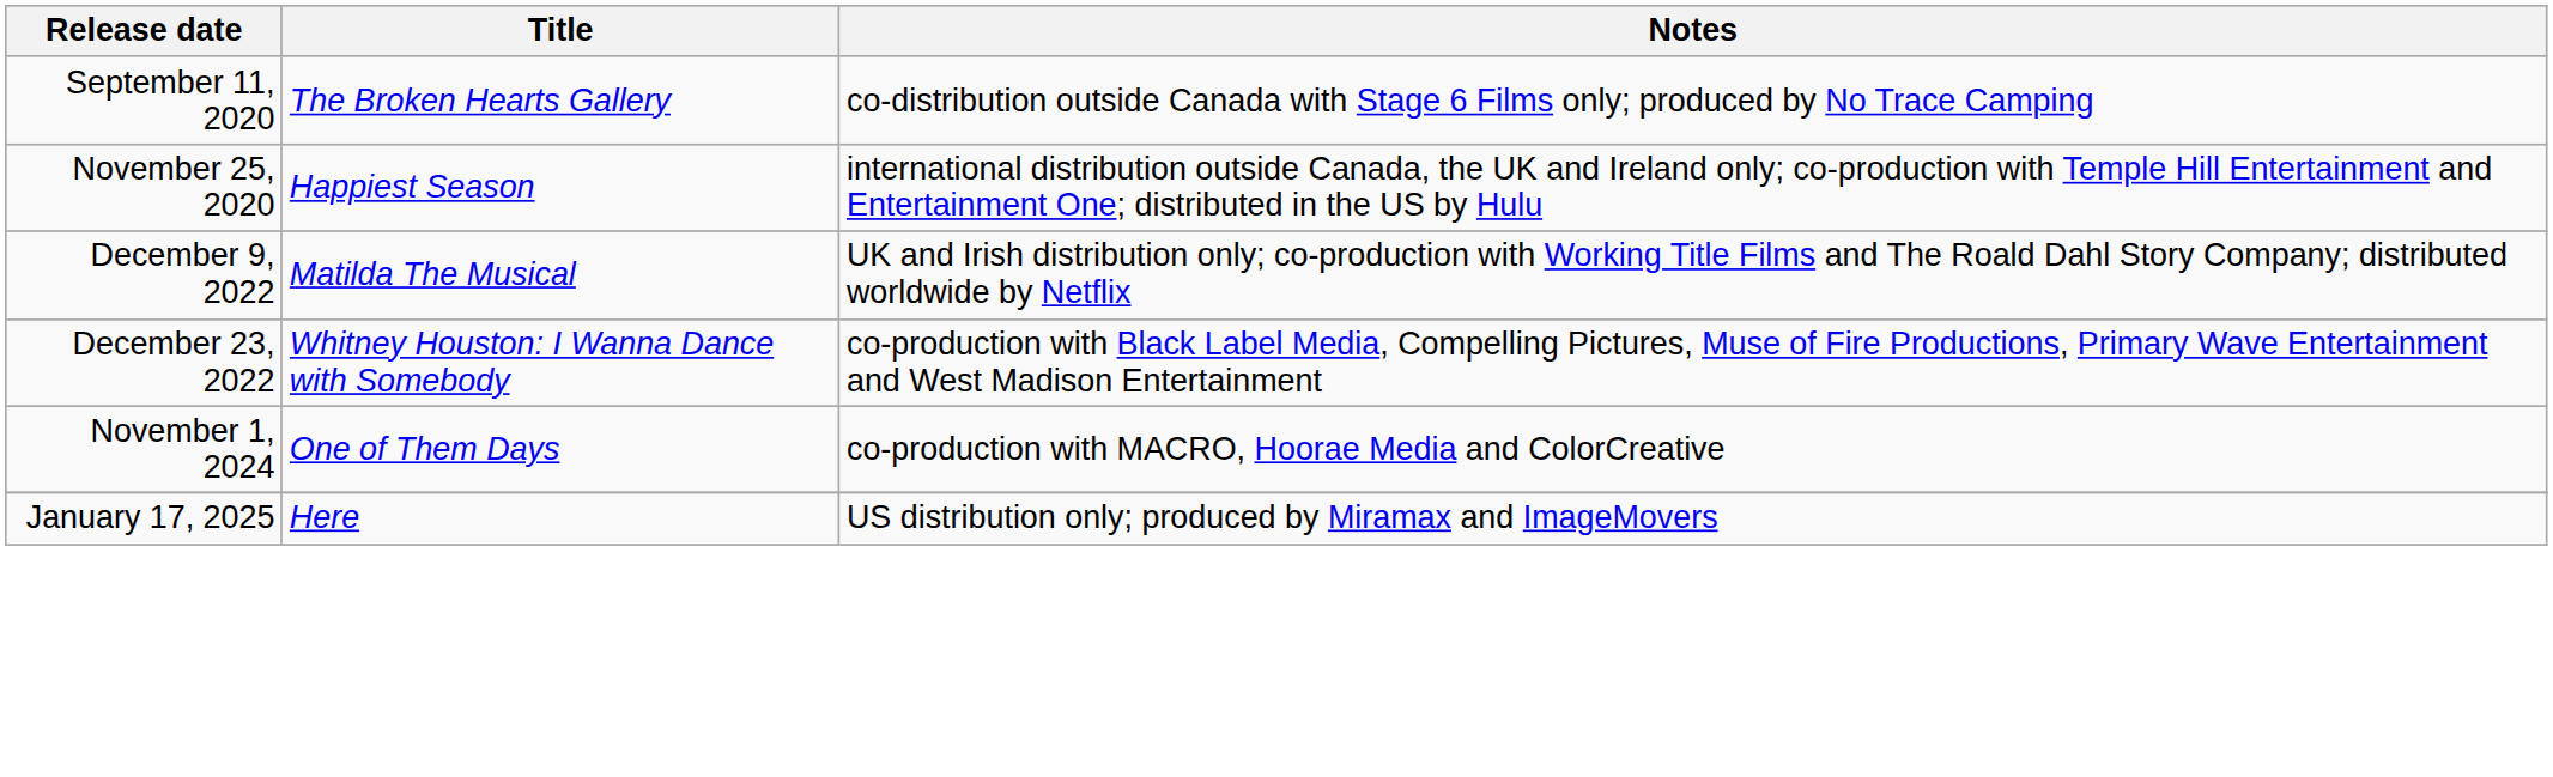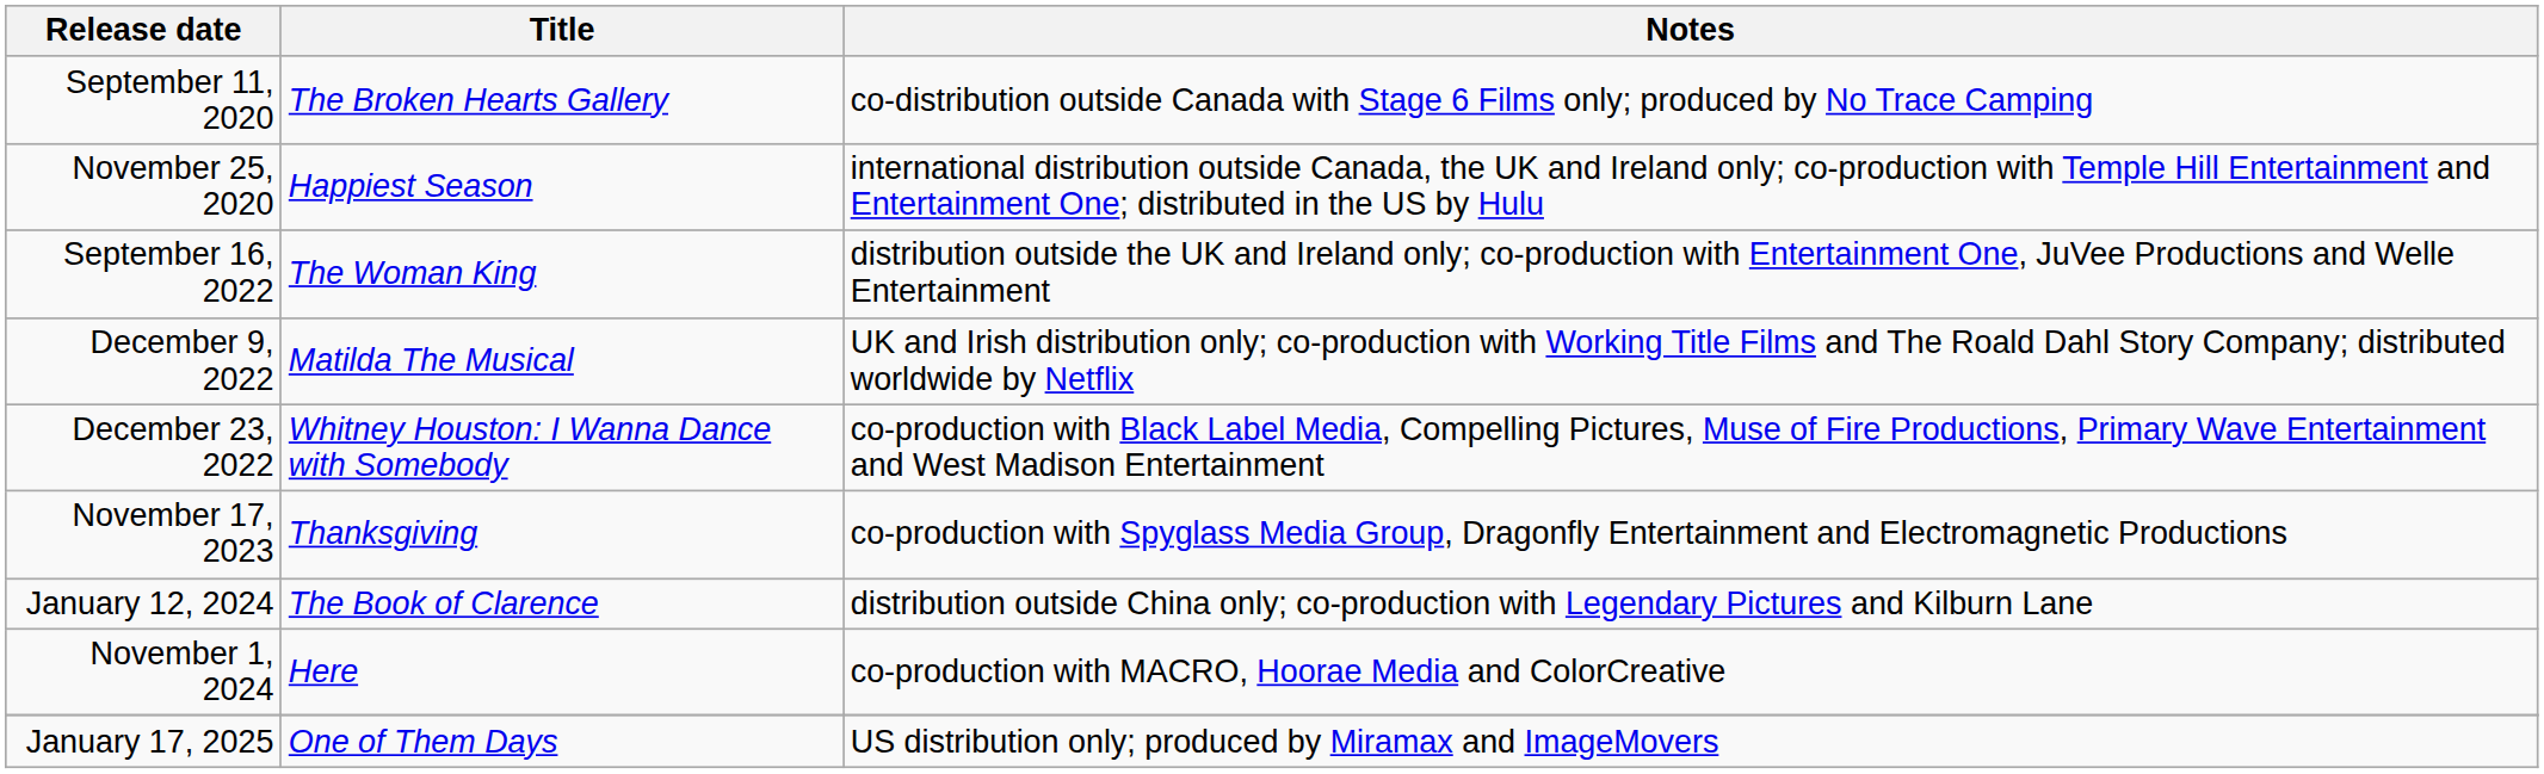 <table class="wikitable sortable" style="width:100%;">
 <tr>
 <th scope="col" style="width:130px;">Release date</th>
 <th>Title</th>
 <th>Notes</th>
 </tr>
 <tr>
 <td style="text-align:right;">September 11, 2020</td>
 <td><em><a href='#'>The Broken Hearts Gallery</a></em></td>
 <td>co-distribution outside Canada with <a href='#'>Stage 6 Films</a> only; produced by <a href='#'>No Trace Camping</a></td>
 </tr>
 <tr>
 <td style="text-align:right;">November 25, 2020</td>
 <td><em><a href='#'>Happiest Season</a></em></td>
 <td>international distribution outside Canada, the UK and Ireland only; co-production with <a href='#'>Temple Hill Entertainment</a> and <a href='#'>Entertainment One</a>; distributed in the US by <a href='#'>Hulu</a></td>
 </tr>
 <tr>
+<td style="text-align:right;">September 16, 2022</td>
+<td><em><a href='#'>The Woman King</a></em></td>
+<td>distribution outside the UK and Ireland only; co-production with <a href='#'>Entertainment One</a>, JuVee Productions and Welle Entertainment</td>
+</tr>
+<tr>
 <td style="text-align:right;">December 9, 2022</td>
 <td><em><a href='#'>Matilda The Musical</a></em></td>
 <td>UK and Irish distribution only; co-production with <a href='#'>Working Title Films</a> and The Roald Dahl Story Company; distributed worldwide by <a href='#'>Netflix</a></td>
 </tr>
 <tr>
 <td style="text-align:right;">December 23, 2022</td>
 <td><em><a href='#'>Whitney Houston: I Wanna Dance with Somebody</a></em></td>
 <td>co-production with <a href='#'>Black Label Media</a>, Compelling Pictures, <a href='#'>Muse of Fire Productions</a>,  <a href='#'>Primary Wave Entertainment</a> and West Madison Entertainment</td>
 </tr>
 <tr>
+<td style="text-align:right;">November 17, 2023</td>
+<td><em><a href='#'>Thanksgiving</a></em></td>
+<td>co-production with <a href='#'>Spyglass Media Group</a>, Dragonfly Entertainment and Electromagnetic Productions</td>
+</tr>
+<tr>
+<td style="text-align:right;">January 12, 2024</td>
+<td><em><a href='#'>The Book of Clarence</a></em></td>
+<td>distribution outside China only; co-production with <a href='#'>Legendary Pictures</a> and Kilburn Lane</td>
+</tr>
+<tr>
 <td style="text-align:right;">November 1, 2024</td>
-<td><em><a href='#'>One of Them Days</a></em></td>
+<td><em><a href='#'>Here</a></em></td>
 <td>co-production with MACRO, <a href='#'>Hoorae Media</a> and ColorCreative</td>
 </tr>
 <tr>
 </tr>
 <tr>
 <td style="text-align:right;">January 17, 2025</td>
-<td><em><a href='#'>Here</a></em></td>
+<td><em><a href='#'>One of Them Days</a></em></td>
 <td>US distribution only; produced by <a href='#'>Miramax</a> and <a href='#'>ImageMovers</a></td>
 </tr>
 </table>
